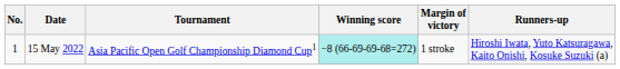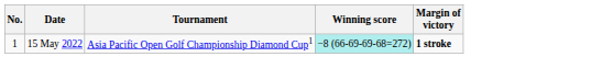 <table class="wikitable" style="font-size:95%;">
 <tr>
 <th>No.</th>
 <th>Date</th>
 <th>Tournament</th>
 <th>Winning score</th>
 <th>Margin of<br>victory</th>
-<th>Runners-up</th>
 </tr>
 <tr>
 <td align=center>1</td>
 <td align=right>15 May <a href='#'>2022</a></td>
 <td><a href='#'>Asia Pacific Open Golf Championship Diamond Cup</a><sup>1</sup></td>
 <td style="background: paleturquoise;">−8 (66-69-69-68=272)</td>
-<td>1 stroke</td>
-<td> <a href='#'>Hiroshi Iwata</a>,  <a href='#'>Yuto Katsuragawa</a>,<br> <a href='#'>Kaito Onishi</a>,  <a href='#'>Kosuke Suzuki</a> (a)</td>
+<td><strong>1 stroke</strong></td>
 </tr>
 </table>
